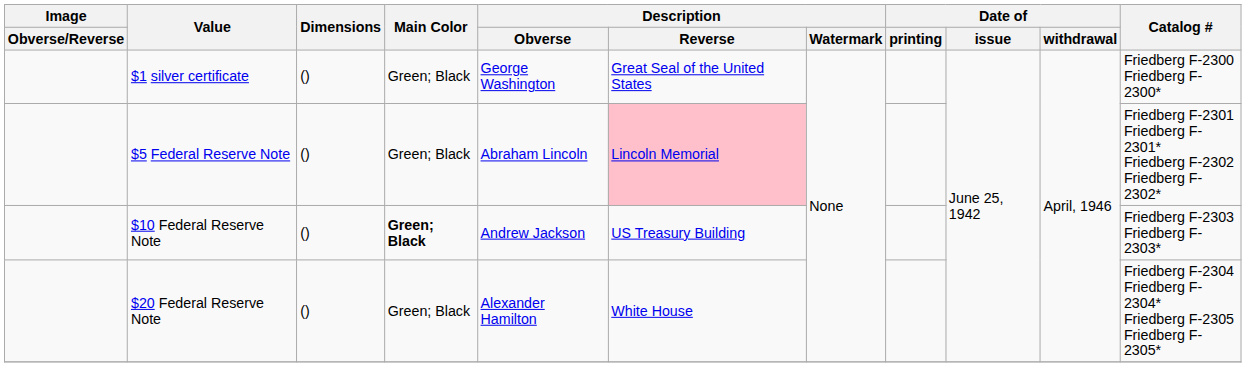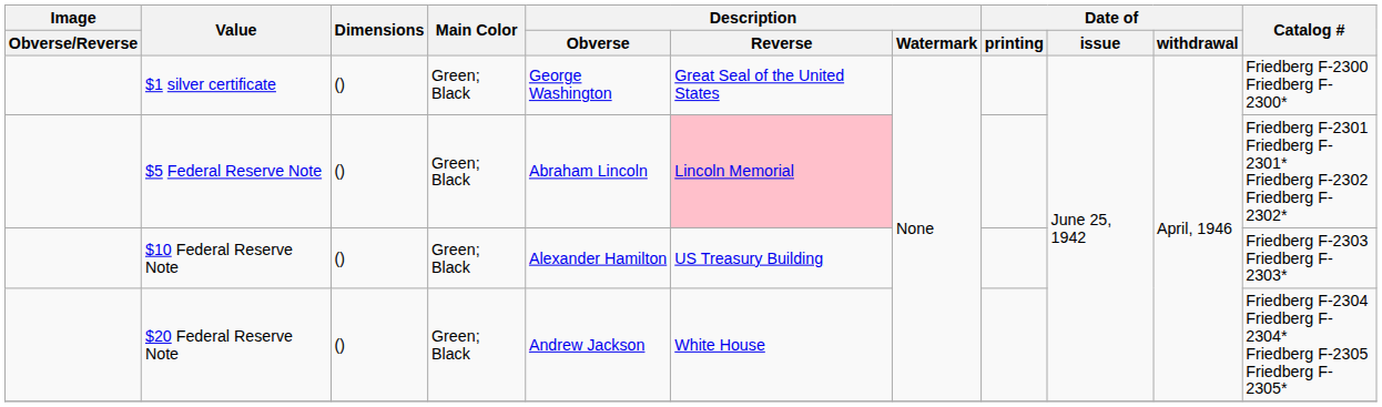 <table class="wikitable" style="font-size: 90%">
 <tr>
 <th colspan=1>Image</th>
 <th rowspan=2>Value</th>
 <th rowspan=2>Dimensions</th>
 <th rowspan=2>Main Color</th>
 <th colspan=3>Description</th>
 <th colspan=3>Date of</th>
 <th rowspan=2>Catalog #</th>
 </tr>
 <tr>
 <th>Obverse/Reverse</th>
 <th>Obverse</th>
 <th>Reverse</th>
 <th>Watermark</th>
 <th>printing</th>
 <th>issue</th>
 <th>withdrawal</th>
 </tr>
 <tr>
 <td align="center"></td>
 <td><a href='#'>$1</a> <a href='#'>silver certificate</a></td>
 <td> ()</td>
 <td>Green; Black</td>
 <td><a href='#'>George Washington</a></td>
 <td><a href='#'>Great Seal of the United States</a></td>
 <td rowspan="4">None</td>
 <td></td>
 <td rowspan="4">June 25, 1942</td>
 <td rowspan="4">April, 1946</td>
 <td>Friedberg F-2300<br>Friedberg F-2300*</td>
 </tr>
 <tr>
 <td align="center"></td>
 <td><a href='#'>$5</a> <a href='#'>Federal Reserve Note</a></td>
 <td> ()</td>
 <td>Green; Black</td>
 <td><a href='#'>Abraham Lincoln</a></td>
 <td style="background: pink;"><a href='#'>Lincoln Memorial</a></td>
 <td></td>
 <td>Friedberg F-2301<br> Friedberg F-2301*<br>Friedberg F-2302<br> Friedberg F-2302*</td>
 </tr>
 <tr>
 <td align="center"></td>
 <td><a href='#'>$10</a> Federal Reserve Note</td>
 <td> ()</td>
-<td><strong>Green; Black</strong></td>
-<td><a href='#'>Andrew Jackson</a></td>
+<td>Green; Black</td>
+<td><a href='#'>Alexander Hamilton</a></td>
 <td><a href='#'>US Treasury Building</a></td>
 <td></td>
 <td>Friedberg F-2303<br> Friedberg F-2303*</td>
 </tr>
 <tr>
 <td align="center"></td>
 <td><a href='#'>$20</a> Federal Reserve Note</td>
 <td> ()</td>
 <td>Green; Black</td>
-<td><a href='#'>Alexander Hamilton</a></td>
+<td><a href='#'>Andrew Jackson</a></td>
 <td><a href='#'>White House</a></td>
 <td></td>
 <td>Friedberg F-2304<br> Friedberg F-2304*<br>Friedberg F-2305<br> Friedberg F-2305*</td>
 </tr>
 <tr>
 </tr>
 </table>
